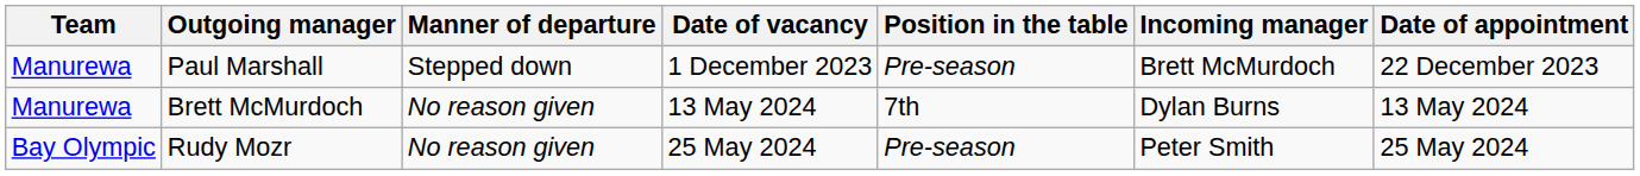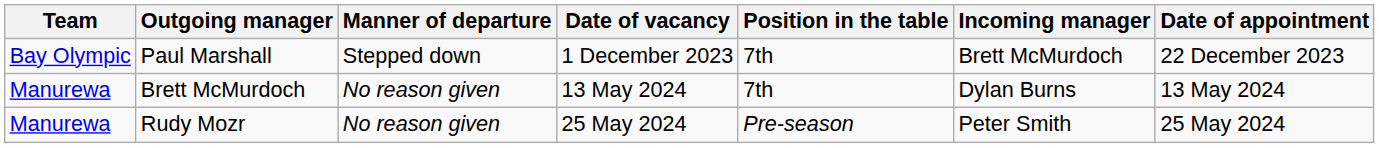 <table class="wikitable">
 <tr>
 <th>Team</th>
 <th>Outgoing manager</th>
 <th>Manner of departure</th>
 <th>Date of vacancy</th>
 <th>Position in the table</th>
 <th>Incoming manager</th>
 <th>Date of appointment</th>
 </tr>
 <tr>
-<td><a href='#'>Manurewa</a></td>
+<td><a href='#'>Bay Olympic</a></td>
 <td> Paul Marshall</td>
 <td>Stepped down</td>
 <td>1 December 2023</td>
-<td rowspan="1"><em>Pre-season</em></td>
+<td rowspan="1">7th</td>
 <td> Brett McMurdoch</td>
 <td>22 December 2023</td>
 </tr>
 <tr>
 <td><a href='#'>Manurewa</a></td>
 <td> Brett McMurdoch</td>
 <td><em>No reason given</em></td>
 <td>13 May 2024</td>
 <td rowspan="1">7th</td>
 <td> Dylan Burns</td>
 <td>13 May 2024</td>
 </tr>
 <tr>
-<td><a href='#'>Bay Olympic</a></td>
+<td><a href='#'>Manurewa</a></td>
 <td> Rudy Mozr</td>
 <td><em>No reason given</em></td>
 <td>25 May 2024</td>
 <td rowspan="1"><em>Pre-season</em></td>
 <td> Peter Smith</td>
 <td>25 May 2024</td>
 </tr>
 </table>
